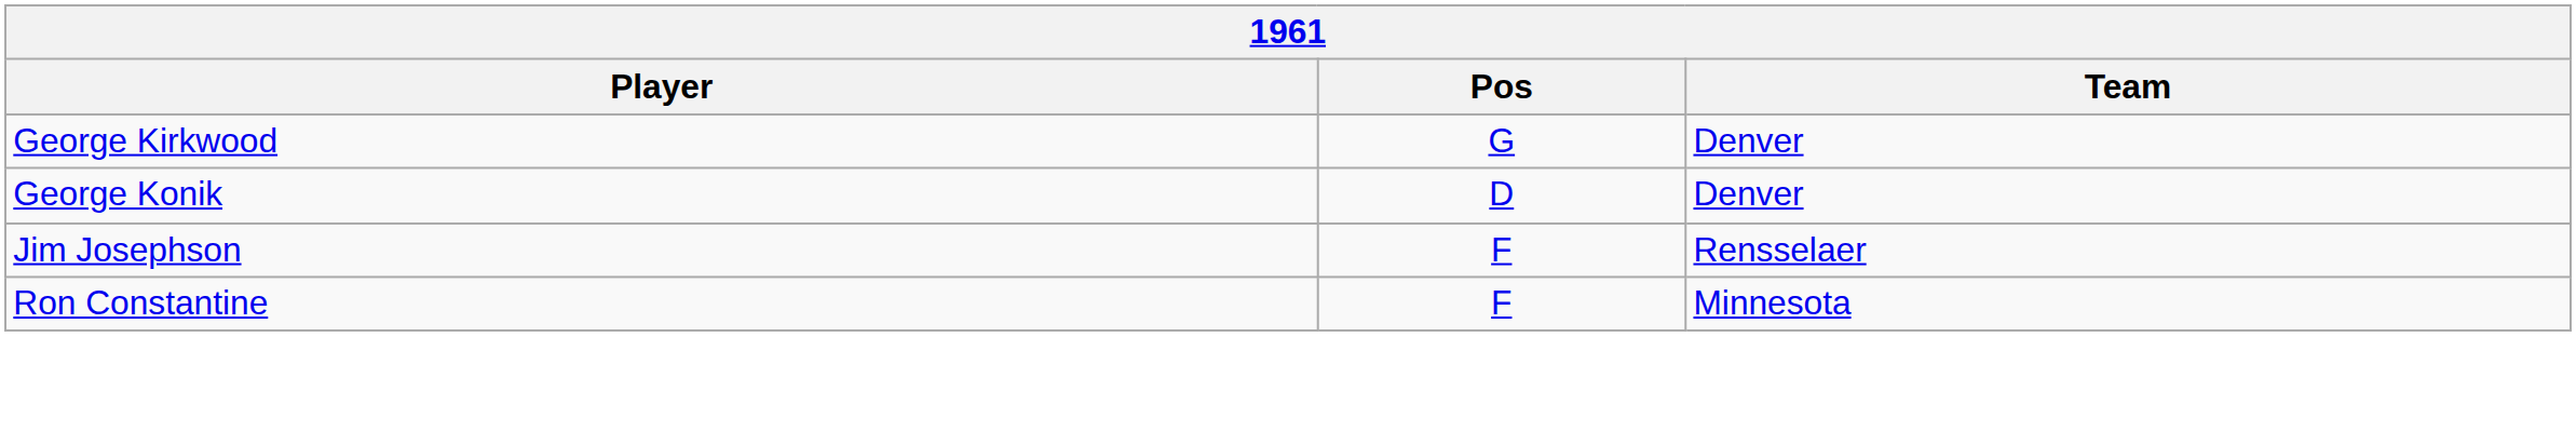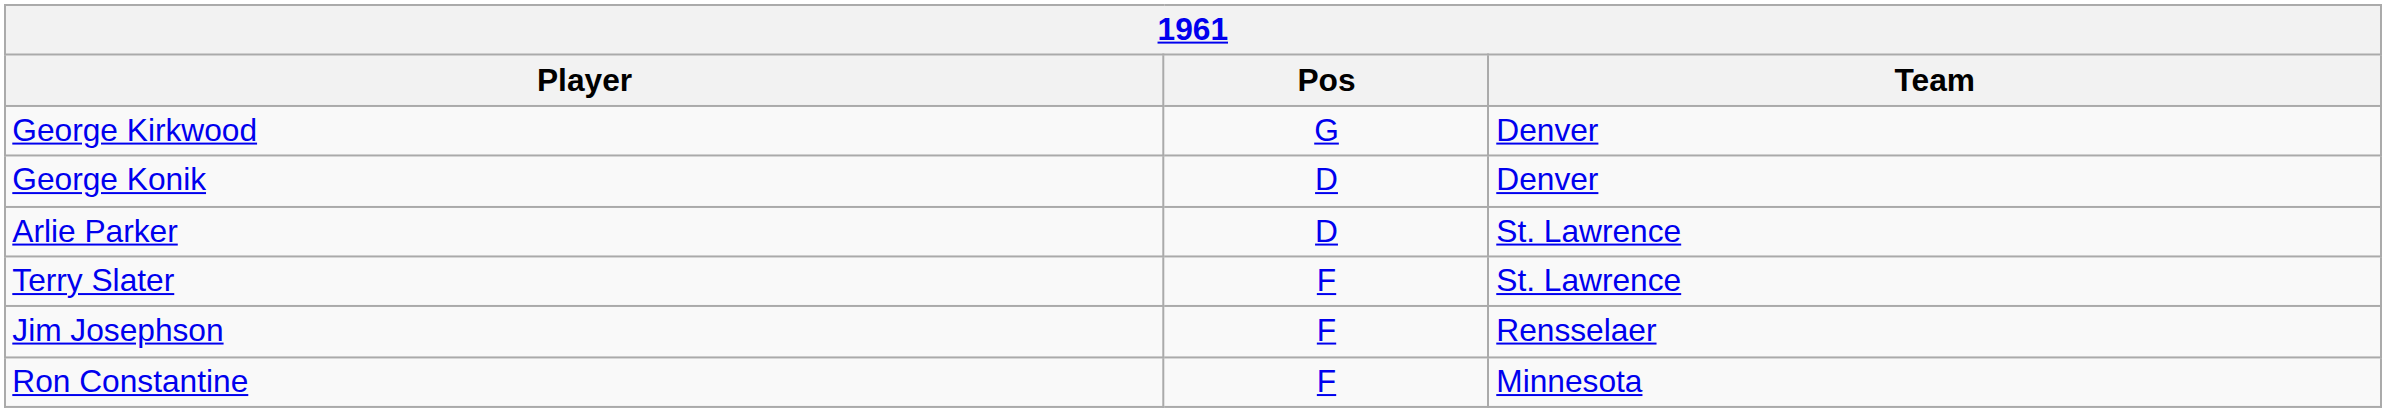 <table class="wikitable" width=95%>
 <tr>
 <th colspan=3><a href='#'>1961</a></th>
 </tr>
 <tr>
 <th>Player</th>
 <th>Pos</th>
 <th>Team</th>
 </tr>
 <tr>
 <td><a href='#'>George Kirkwood</a></td>
 <td style="text-align:center;"><a href='#'>G</a></td>
 <td><a href='#'>Denver</a></td>
 </tr>
 <tr>
 <td><a href='#'>George Konik</a></td>
 <td style="text-align:center;"><a href='#'>D</a></td>
 <td><a href='#'>Denver</a></td>
 </tr>
 <tr>
+<td><a href='#'>Arlie Parker</a></td>
+<td style="text-align:center;"><a href='#'>D</a></td>
+<td><a href='#'>St. Lawrence</a></td>
+</tr>
+<tr>
+<td><a href='#'>Terry Slater</a></td>
+<td style="text-align:center;"><a href='#'>F</a></td>
+<td><a href='#'>St. Lawrence</a></td>
+</tr>
+<tr>
 <td><a href='#'>Jim Josephson</a></td>
 <td style="text-align:center;"><a href='#'>F</a></td>
 <td><a href='#'>Rensselaer</a></td>
 </tr>
 <tr>
 <td><a href='#'>Ron Constantine</a></td>
 <td style="text-align:center;"><a href='#'>F</a></td>
 <td><a href='#'>Minnesota</a></td>
 </tr>
 </table>
